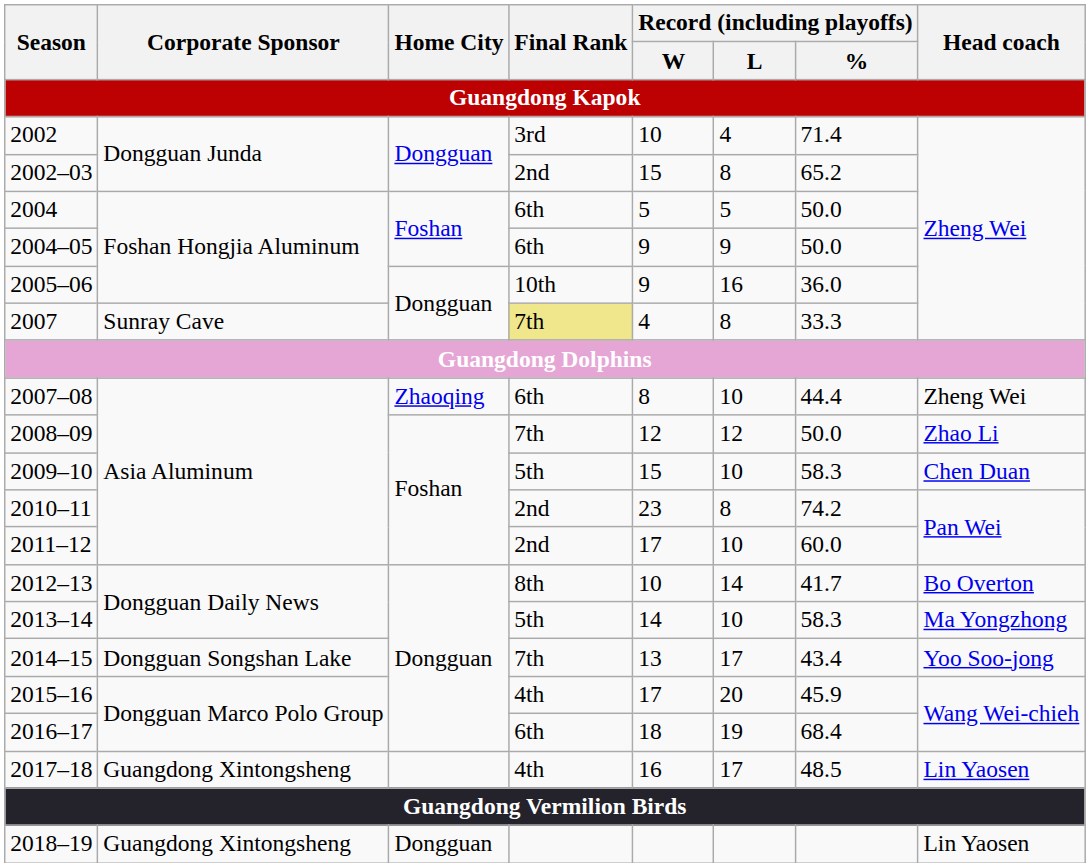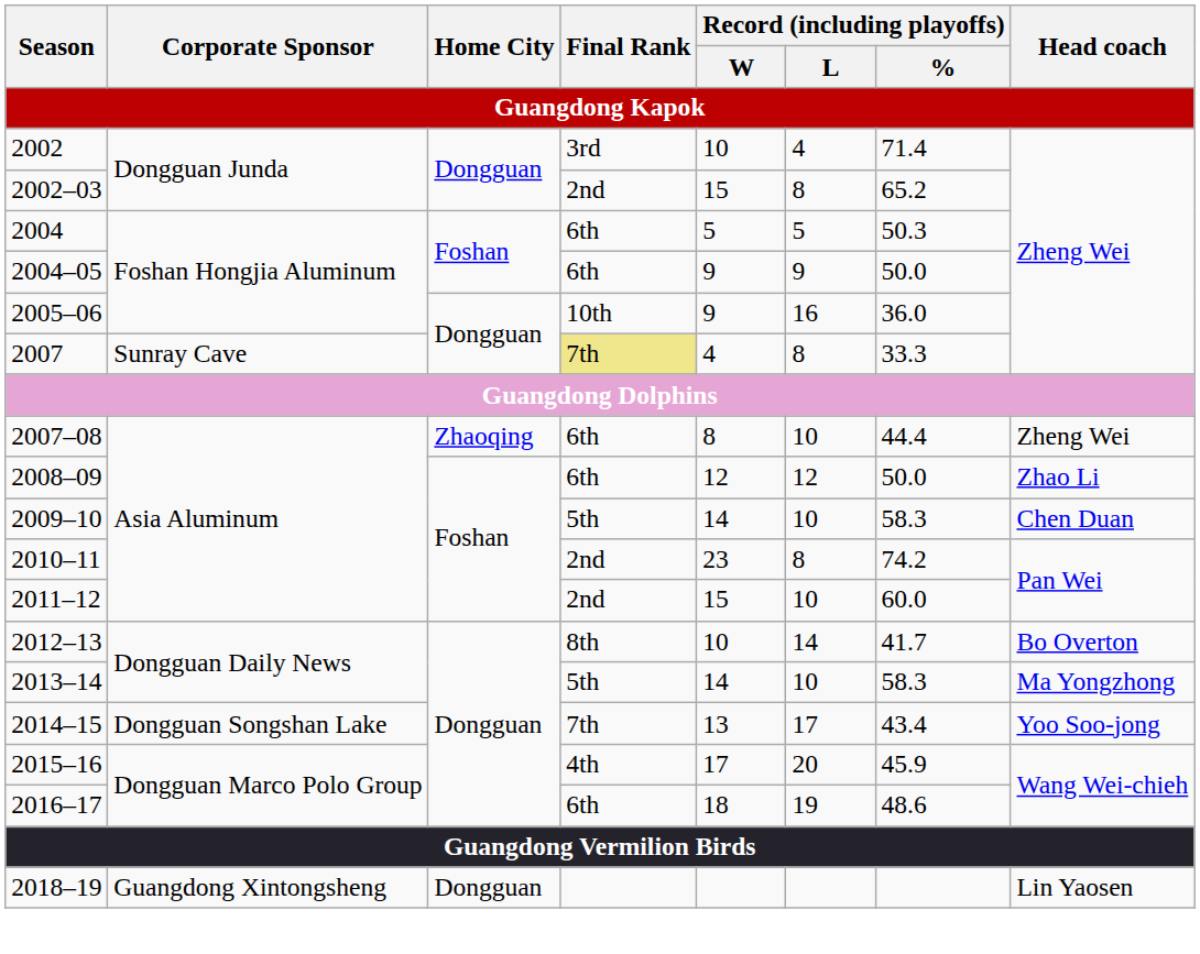 <table class="wikitable sortable">
 <tr>
 <th rowspan=2>Season</th>
 <th rowspan=2>Corporate Sponsor</th>
 <th rowspan=2>Home City</th>
 <th rowspan=2>Final Rank</th>
 <th colspan=3>Record (including playoffs)</th>
 <th rowspan=2>Head coach</th>
 </tr>
 <tr>
 <th>W</th>
 <th>L</th>
 <th>%</th>
 </tr>
 <tr>
 <th colspan=8  style="background:#bd0102; color:white;">Guangdong Kapok</th>
 </tr>
 <tr>
 <td>2002</td>
 <td rowspan=2>Dongguan Junda</td>
 <td rowspan=2><a href='#'>Dongguan</a></td>
 <td>3rd</td>
 <td>10</td>
 <td>4</td>
 <td>71.4</td>
 <td rowspan=6> <a href='#'>Zheng Wei</a></td>
 </tr>
 <tr>
 <td>2002–03</td>
 <td>2nd</td>
 <td>15</td>
 <td>8</td>
 <td>65.2</td>
 </tr>
 <tr>
 <td>2004</td>
 <td rowspan=3>Foshan Hongjia Aluminum</td>
 <td rowspan=2><a href='#'>Foshan</a></td>
 <td>6th</td>
 <td>5</td>
 <td>5</td>
-<td>50.0</td>
+<td>50.3</td>
 </tr>
 <tr>
 <td>2004–05</td>
 <td>6th</td>
 <td>9</td>
 <td>9</td>
 <td>50.0</td>
 </tr>
 <tr>
 <td>2005–06</td>
 <td rowspan=2>Dongguan</td>
 <td>10th</td>
 <td>9</td>
 <td>16</td>
 <td>36.0</td>
 </tr>
 <tr>
 <td>2007</td>
 <td>Sunray Cave</td>
 <td style="background: khaki;">7th</td>
 <td>4</td>
 <td>8</td>
 <td>33.3</td>
 </tr>
 <tr>
 <th colspan=8  style="background:#e5a6d5; color:white;">Guangdong Dolphins</th>
 </tr>
 <tr>
 <td>2007–08</td>
 <td rowspan=5>Asia Aluminum</td>
 <td><a href='#'>Zhaoqing</a></td>
 <td>6th</td>
 <td>8</td>
 <td>10</td>
 <td>44.4</td>
 <td> Zheng Wei</td>
 </tr>
 <tr>
 <td>2008–09</td>
 <td rowspan=4>Foshan</td>
-<td>7th</td>
+<td>6th</td>
 <td>12</td>
 <td>12</td>
 <td>50.0</td>
 <td> <a href='#'>Zhao Li</a></td>
 </tr>
 <tr>
 <td>2009–10</td>
 <td>5th</td>
-<td>15</td>
+<td>14</td>
 <td>10</td>
 <td>58.3</td>
 <td> <a href='#'>Chen Duan</a></td>
 </tr>
 <tr>
 <td>2010–11</td>
 <td>2nd</td>
 <td>23</td>
 <td>8</td>
 <td>74.2</td>
 <td rowspan=2> <a href='#'>Pan Wei</a></td>
 </tr>
 <tr>
 <td>2011–12</td>
 <td>2nd</td>
-<td>17</td>
+<td>15</td>
 <td>10</td>
 <td>60.0</td>
 </tr>
 <tr>
 <td>2012–13</td>
 <td rowspan=2>Dongguan Daily News</td>
 <td rowspan=5>Dongguan</td>
 <td>8th</td>
 <td>10</td>
 <td>14</td>
 <td>41.7</td>
 <td> <a href='#'>Bo Overton</a></td>
 </tr>
 <tr>
 <td>2013–14</td>
 <td>5th</td>
 <td>14</td>
 <td>10</td>
 <td>58.3</td>
 <td> <a href='#'>Ma Yongzhong</a></td>
 </tr>
 <tr>
 <td>2014–15</td>
 <td>Dongguan Songshan Lake</td>
 <td>7th</td>
 <td>13</td>
 <td>17</td>
 <td>43.4</td>
 <td> <a href='#'>Yoo Soo-jong</a></td>
 </tr>
 <tr>
 <td>2015–16</td>
 <td rowspan=2>Dongguan Marco Polo Group</td>
 <td>4th</td>
 <td>17</td>
 <td>20</td>
 <td>45.9</td>
 <td rowspan=2> <a href='#'>Wang Wei-chieh</a></td>
 </tr>
 <tr>
 <td>2016–17</td>
 <td>6th</td>
 <td>18</td>
 <td>19</td>
-<td>68.4</td>
-</tr>
-<tr>
-<td>2017–18</td>
-<td>Guangdong Xintongsheng</td>
-<td></td>
-<td>4th</td>
-<td>16</td>
-<td>17</td>
-<td>48.5</td>
-<td> <a href='#'>Lin Yaosen</a></td>
+<td>48.6</td>
 </tr>
 <tr>
 <th colspan=8  style="background:#24232b; color:white;">Guangdong Vermilion Birds</th>
 </tr>
 <tr>
 <td>2018–19</td>
 <td>Guangdong Xintongsheng</td>
 <td>Dongguan</td>
 <td></td>
 <td></td>
 <td></td>
 <td></td>
 <td> Lin Yaosen</td>
 </tr>
 </table>
